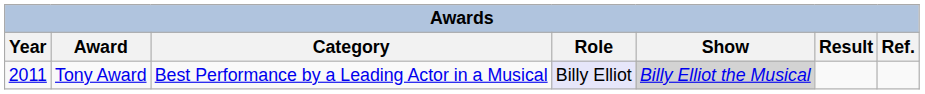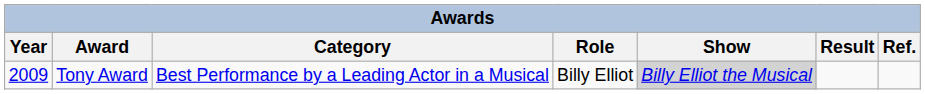 <table class="wikitable" style="text-align: center;">
 <tr>
 <th colspan=7 style="background:#B0C4DE;">Awards</th>
 </tr>
 <tr>
 <th>Year</th>
 <th>Award</th>
 <th>Category</th>
 <th>Role</th>
 <th>Show</th>
 <th>Result</th>
 <th>Ref.</th>
 </tr>
 <tr>
-<td><a href='#'>2011</a></td>
+<td><a href='#'>2009</a></td>
 <td><a href='#'>Tony Award</a></td>
 <td><a href='#'>Best Performance by a Leading Actor in a Musical</a></td>
-<td style="background: lavender;">Billy Elliot</td>
+<td>Billy Elliot</td>
 <td style="background: lightgrey;"><em><a href='#'>Billy Elliot the Musical</a></em></td>
 <td></td>
 <td></td>
 </tr>
 </table>
